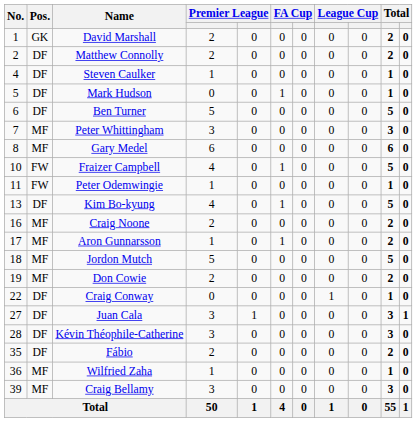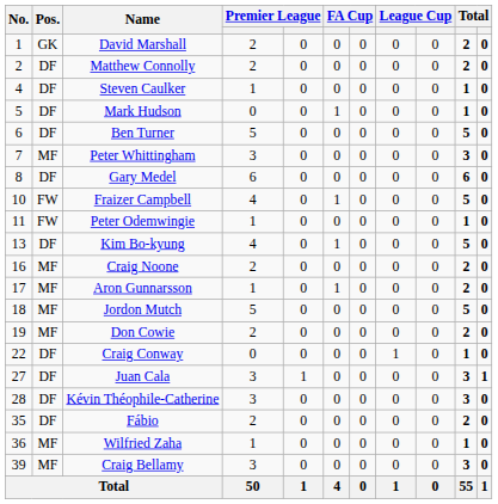 <table class="wikitable sortable" style="text-align: center;">
 <tr>
 <th rowspan="2">No.</th>
 <th rowspan="2">Pos.</th>
 <th rowspan="2">Name</th>
 <th colspan="2"><a href='#'>Premier League</a></th>
 <th colspan="2"><a href='#'>FA Cup</a></th>
 <th colspan="2"><a href='#'>League Cup</a></th>
 <th colspan="2">Total</th>
 </tr>
 <tr>
 <th></th>
 <th></th>
 <th></th>
 <th></th>
 <th></th>
 <th></th>
 <th></th>
 <th></th>
 </tr>
 <tr>
 <td>1</td>
 <td>GK</td>
 <td><a href='#'>David Marshall</a></td>
 <td>2</td>
 <td>0</td>
 <td>0</td>
 <td>0</td>
 <td>0</td>
 <td>0</td>
 <td><strong>2</strong></td>
 <td><strong>0</strong></td>
 </tr>
 <tr>
 <td>2</td>
 <td>DF</td>
 <td><a href='#'>Matthew Connolly</a></td>
 <td>2</td>
 <td>0</td>
 <td>0</td>
 <td>0</td>
 <td>0</td>
 <td>0</td>
 <td><strong>2</strong></td>
 <td><strong>0</strong></td>
 </tr>
 <tr>
 <td>4</td>
 <td>DF</td>
 <td><a href='#'>Steven Caulker</a></td>
 <td>1</td>
 <td>0</td>
 <td>0</td>
 <td>0</td>
 <td>0</td>
 <td>0</td>
 <td><strong>1</strong></td>
 <td><strong>0</strong></td>
 </tr>
 <tr>
 <td>5</td>
 <td>DF</td>
 <td><a href='#'>Mark Hudson</a></td>
 <td>0</td>
 <td>0</td>
 <td>1</td>
 <td>0</td>
 <td>0</td>
 <td>0</td>
 <td><strong>1</strong></td>
 <td><strong>0</strong></td>
 </tr>
 <tr>
 <td>6</td>
 <td>DF</td>
 <td><a href='#'>Ben Turner</a></td>
 <td>5</td>
 <td>0</td>
 <td>0</td>
 <td>0</td>
 <td>0</td>
 <td>0</td>
 <td><strong>5</strong></td>
 <td><strong>0</strong></td>
 </tr>
 <tr>
 <td>7</td>
 <td>MF</td>
 <td><a href='#'>Peter Whittingham</a></td>
 <td>3</td>
 <td>0</td>
 <td>0</td>
 <td>0</td>
 <td>0</td>
 <td>0</td>
 <td><strong>3</strong></td>
 <td><strong>0</strong></td>
 </tr>
 <tr>
 <td>8</td>
-<td>MF</td>
+<td>DF</td>
 <td><a href='#'>Gary Medel</a></td>
 <td>6</td>
 <td>0</td>
 <td>0</td>
 <td>0</td>
 <td>0</td>
 <td>0</td>
 <td><strong>6</strong></td>
 <td><strong>0</strong></td>
 </tr>
 <tr>
 <td>10</td>
 <td>FW</td>
 <td><a href='#'>Fraizer Campbell</a></td>
 <td>4</td>
 <td>0</td>
 <td>1</td>
 <td>0</td>
 <td>0</td>
 <td>0</td>
 <td><strong>5</strong></td>
 <td><strong>0</strong></td>
 </tr>
 <tr>
 <td>11</td>
 <td>FW</td>
 <td><a href='#'>Peter Odemwingie</a></td>
 <td>1</td>
 <td>0</td>
 <td>0</td>
 <td>0</td>
 <td>0</td>
 <td>0</td>
 <td><strong>1</strong></td>
 <td><strong>0</strong></td>
 </tr>
 <tr>
 <td>13</td>
 <td>DF</td>
 <td><a href='#'>Kim Bo-kyung</a></td>
 <td>4</td>
 <td>0</td>
 <td>1</td>
 <td>0</td>
 <td>0</td>
 <td>0</td>
 <td><strong>5</strong></td>
 <td><strong>0</strong></td>
 </tr>
 <tr>
 <td>16</td>
 <td>MF</td>
 <td><a href='#'>Craig Noone</a></td>
 <td>2</td>
 <td>0</td>
 <td>0</td>
 <td>0</td>
 <td>0</td>
 <td>0</td>
 <td><strong>2</strong></td>
 <td><strong>0</strong></td>
 </tr>
 <tr>
 <td>17</td>
 <td>MF</td>
 <td><a href='#'>Aron Gunnarsson</a></td>
 <td>1</td>
 <td>0</td>
 <td>1</td>
 <td>0</td>
 <td>0</td>
 <td>0</td>
 <td><strong>2</strong></td>
 <td><strong>0</strong></td>
 </tr>
 <tr>
 <td>18</td>
 <td>MF</td>
 <td><a href='#'>Jordon Mutch</a></td>
 <td>5</td>
 <td>0</td>
 <td>0</td>
 <td>0</td>
 <td>0</td>
 <td>0</td>
 <td><strong>5</strong></td>
 <td><strong>0</strong></td>
 </tr>
 <tr>
 <td>19</td>
 <td>MF</td>
 <td><a href='#'>Don Cowie</a></td>
 <td>2</td>
 <td>0</td>
 <td>0</td>
 <td>0</td>
 <td>0</td>
 <td>0</td>
 <td><strong>2</strong></td>
 <td><strong>0</strong></td>
 </tr>
 <tr>
 <td>22</td>
 <td>DF</td>
 <td><a href='#'>Craig Conway</a></td>
 <td>0</td>
 <td>0</td>
 <td>0</td>
 <td>0</td>
 <td>1</td>
 <td>0</td>
 <td><strong>1</strong></td>
 <td><strong>0</strong></td>
 </tr>
 <tr>
 <td>27</td>
 <td>DF</td>
 <td><a href='#'>Juan Cala</a></td>
 <td>3</td>
 <td>1</td>
 <td>0</td>
 <td>0</td>
 <td>0</td>
 <td>0</td>
 <td><strong>3</strong></td>
 <td><strong>1</strong></td>
 </tr>
 <tr>
 <td>28</td>
 <td>DF</td>
 <td><a href='#'>Kévin Théophile-Catherine</a></td>
 <td>3</td>
 <td>0</td>
 <td>0</td>
 <td>0</td>
 <td>0</td>
 <td>0</td>
 <td><strong>3</strong></td>
 <td><strong>0</strong></td>
 </tr>
 <tr>
 <td>35</td>
 <td>DF</td>
 <td><a href='#'>Fábio</a></td>
 <td>2</td>
 <td>0</td>
 <td>0</td>
 <td>0</td>
 <td>0</td>
 <td>0</td>
 <td><strong>2</strong></td>
 <td><strong>0</strong></td>
 </tr>
 <tr>
 <td>36</td>
 <td>MF</td>
 <td><a href='#'>Wilfried Zaha</a></td>
 <td>1</td>
 <td>0</td>
 <td>0</td>
 <td>0</td>
 <td>0</td>
 <td>0</td>
 <td><strong>1</strong></td>
 <td><strong>0</strong></td>
 </tr>
 <tr>
 <td>39</td>
 <td>MF</td>
 <td><a href='#'>Craig Bellamy</a></td>
 <td>3</td>
 <td>0</td>
 <td>0</td>
 <td>0</td>
 <td>0</td>
 <td>0</td>
 <td><strong>3</strong></td>
 <td><strong>0</strong></td>
 </tr>
 <tr>
 <th colspan=3>Total</th>
 <th>50</th>
 <th>1</th>
 <th>4</th>
 <th>0</th>
 <th>1</th>
 <th>0</th>
 <th>55</th>
 <th>1</th>
 </tr>
 </table>
